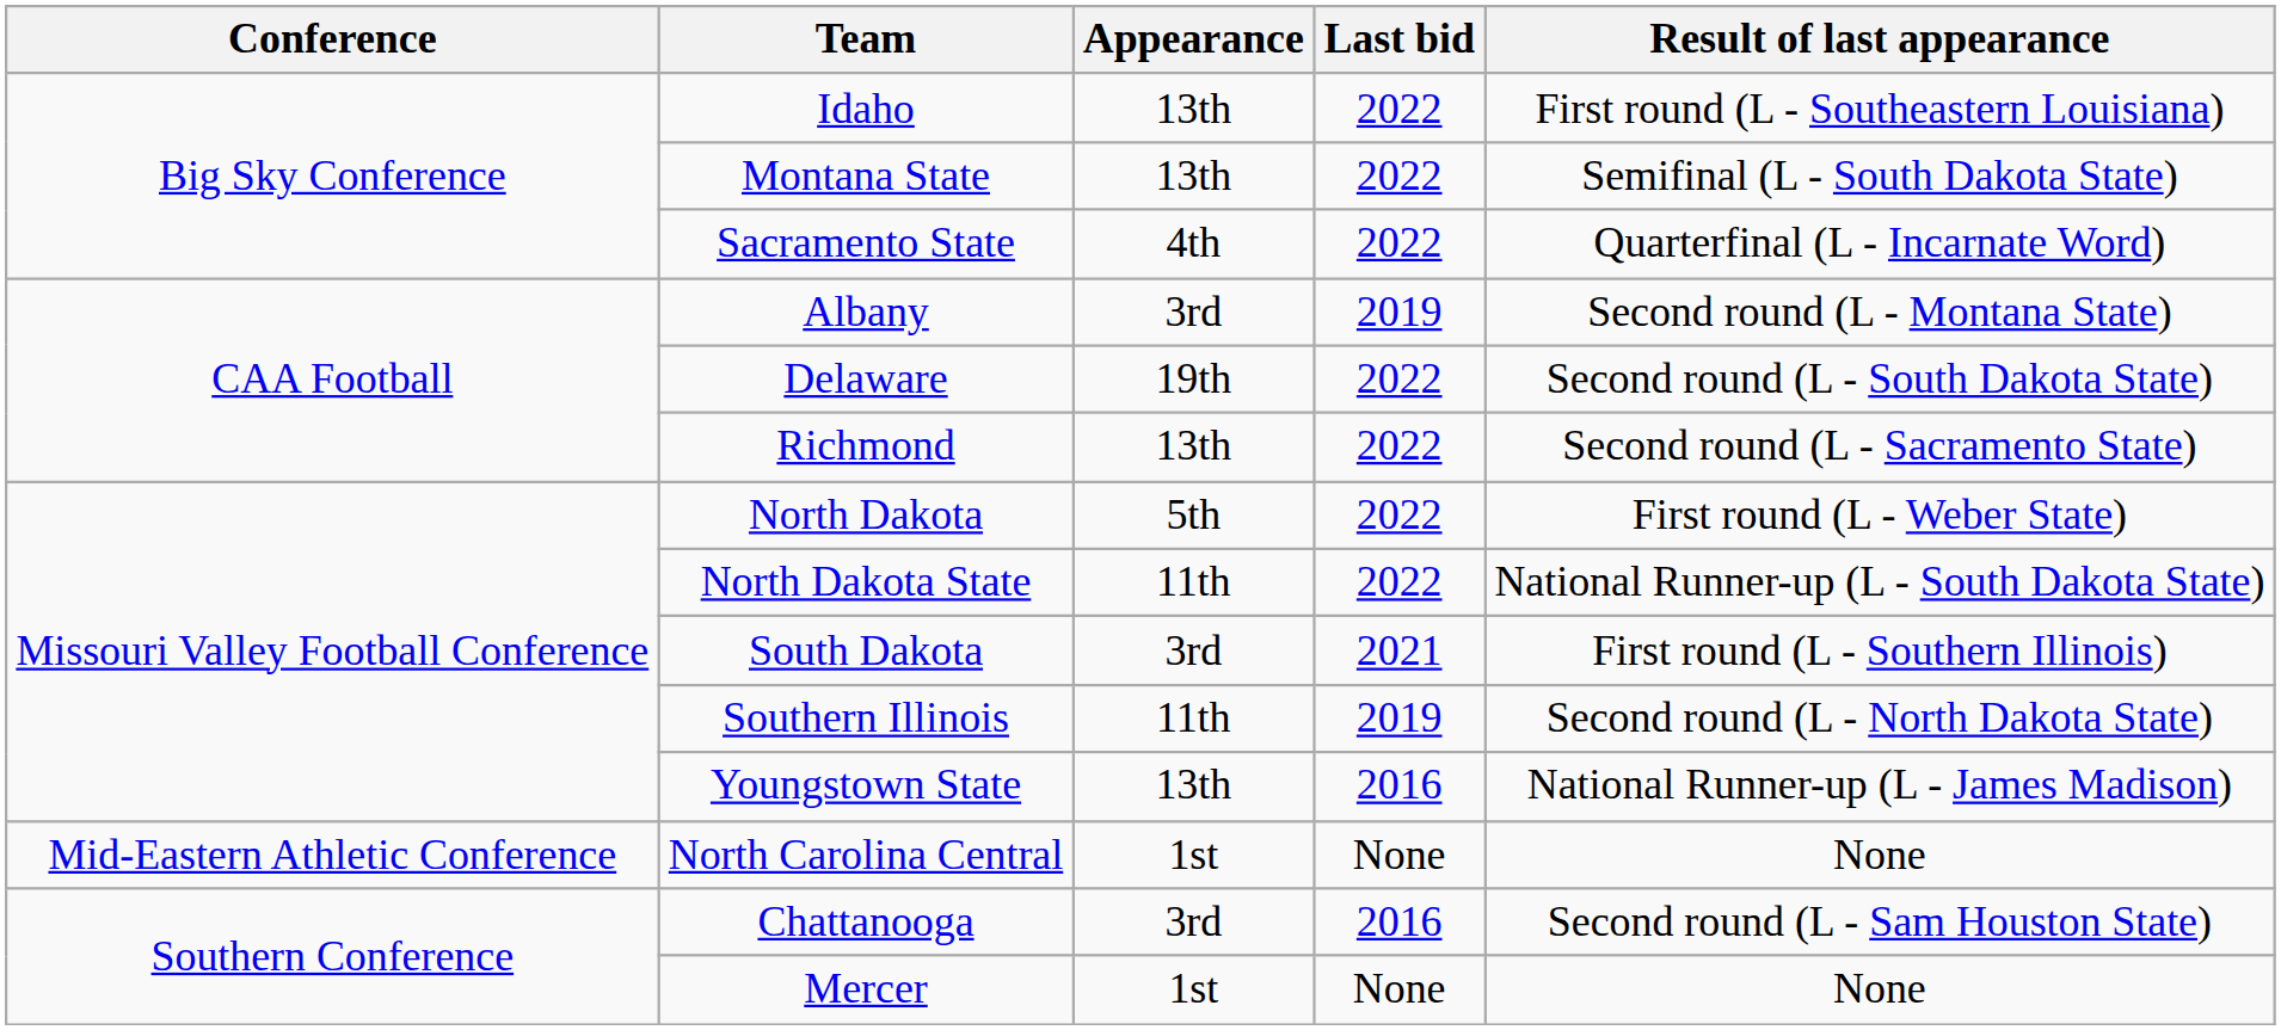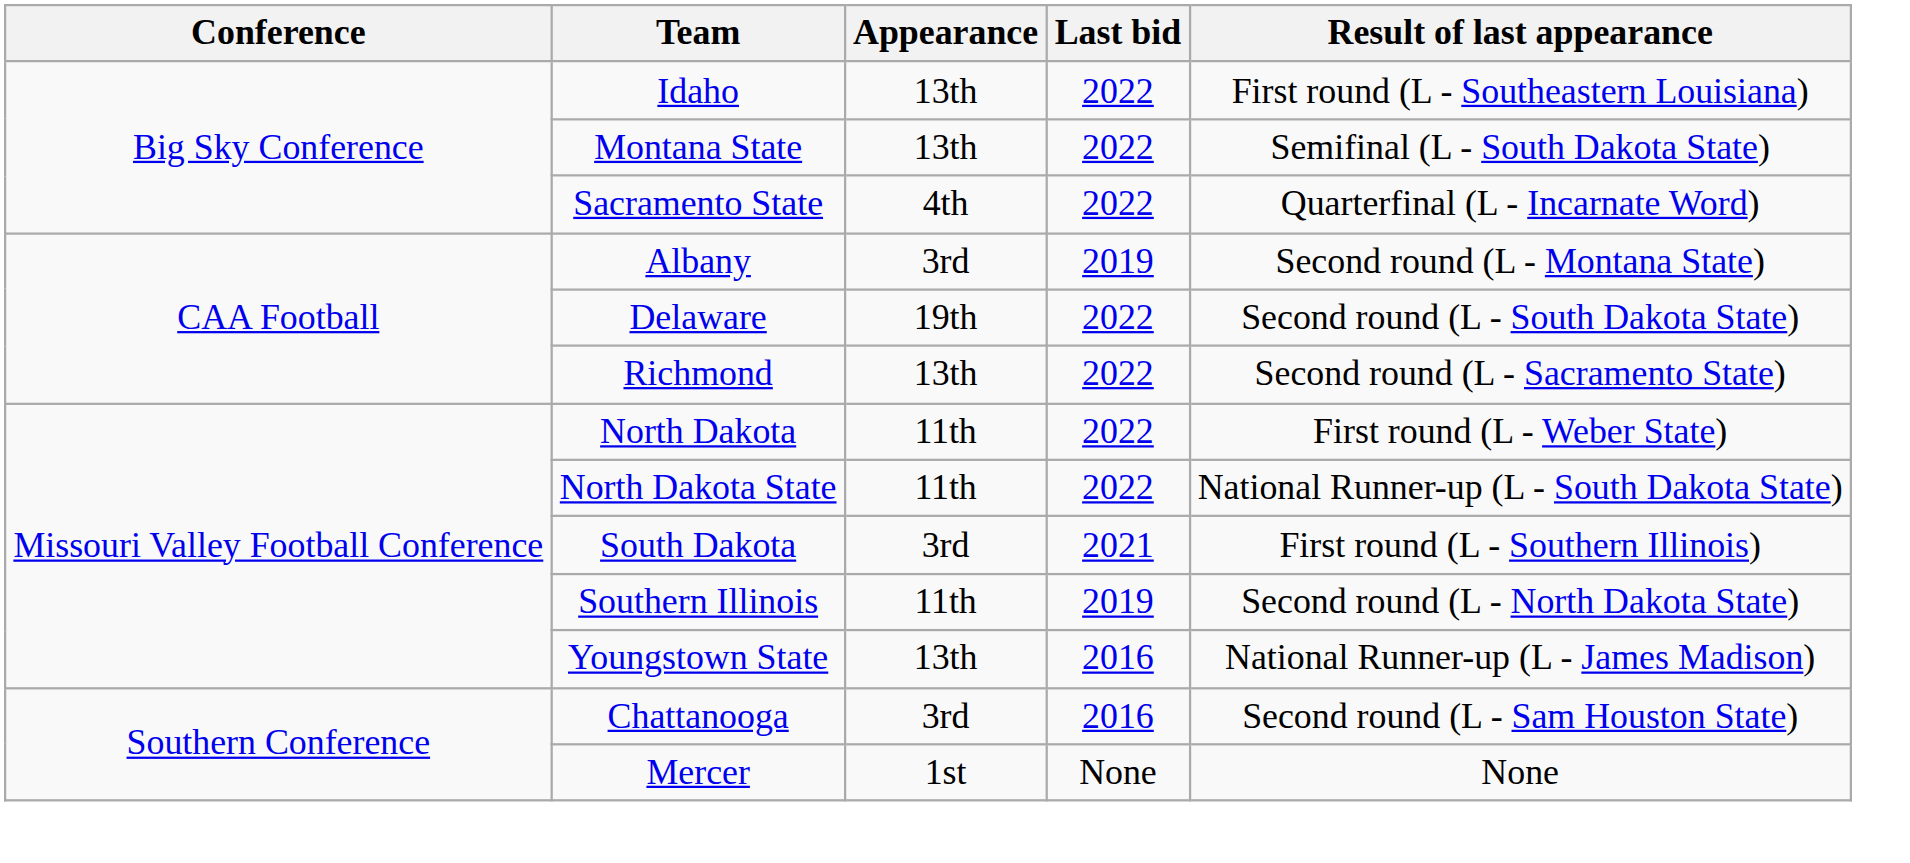 <table class="wikitable sortable" style="text-align: center;">
 <tr>
 <th>Conference</th>
 <th>Team</th>
 <th data-sort-type="number">Appearance</th>
 <th>Last bid</th>
 <th>Result of last appearance</th>
 </tr>
 <tr>
 <td rowspan="3"><a href='#'>Big Sky Conference</a></td>
 <td><a href='#'>Idaho</a></td>
 <td>13th</td>
 <td><a href='#'>2022</a></td>
 <td>First round (L - <a href='#'>Southeastern Louisiana</a>)</td>
 </tr>
 <tr>
 <td><a href='#'>Montana State</a></td>
 <td>13th</td>
 <td><a href='#'>2022</a></td>
 <td>Semifinal (L - <a href='#'>South Dakota State</a>)</td>
 </tr>
 <tr>
 <td><a href='#'>Sacramento State</a></td>
 <td>4th</td>
 <td><a href='#'>2022</a></td>
 <td>Quarterfinal (L - <a href='#'>Incarnate Word</a>)</td>
 </tr>
 <tr>
 <td rowspan="3"><a href='#'>CAA Football</a></td>
 <td><a href='#'>Albany</a></td>
 <td>3rd</td>
 <td><a href='#'>2019</a></td>
 <td>Second round (L - <a href='#'>Montana State</a>)</td>
 </tr>
 <tr>
 <td><a href='#'>Delaware</a></td>
 <td>19th</td>
 <td><a href='#'>2022</a></td>
 <td>Second round (L - <a href='#'>South Dakota State</a>)</td>
 </tr>
 <tr>
 <td><a href='#'>Richmond</a></td>
 <td>13th</td>
 <td><a href='#'>2022</a></td>
 <td>Second round (L - <a href='#'>Sacramento State</a>)</td>
 </tr>
 <tr>
 <td rowspan="5"><a href='#'>Missouri Valley Football Conference</a></td>
 <td><a href='#'>North Dakota</a></td>
-<td>5th</td>
+<td>11th</td>
 <td><a href='#'>2022</a></td>
 <td>First round (L - <a href='#'>Weber State</a>)</td>
 </tr>
 <tr>
 <td><a href='#'>North Dakota State</a></td>
 <td>11th</td>
 <td><a href='#'>2022</a></td>
 <td>National Runner-up (L - <a href='#'>South Dakota State</a>)</td>
 </tr>
 <tr>
 <td><a href='#'>South Dakota</a></td>
 <td>3rd</td>
 <td><a href='#'>2021</a></td>
 <td>First round (L - <a href='#'>Southern Illinois</a>)</td>
 </tr>
 <tr>
 <td><a href='#'>Southern Illinois</a></td>
 <td>11th</td>
 <td><a href='#'>2019</a></td>
 <td>Second round (L - <a href='#'>North Dakota State</a>)</td>
 </tr>
 <tr>
 <td><a href='#'>Youngstown State</a></td>
 <td>13th</td>
 <td><a href='#'>2016</a></td>
 <td>National Runner-up (L - <a href='#'>James Madison</a>)</td>
 </tr>
 <tr>
-<td><a href='#'>Mid-Eastern Athletic Conference</a></td>
-<td><a href='#'>North Carolina Central</a></td>
-<td>1st</td>
-<td>None</td>
-<td>None</td>
-</tr>
-<tr>
 <td rowspan="2"><a href='#'>Southern Conference</a></td>
 <td><a href='#'>Chattanooga</a></td>
 <td>3rd</td>
 <td><a href='#'>2016</a></td>
 <td>Second round (L - <a href='#'>Sam Houston State</a>)</td>
 </tr>
 <tr>
 <td><a href='#'>Mercer</a></td>
 <td>1st</td>
 <td>None</td>
 <td>None</td>
 </tr>
 </table>
